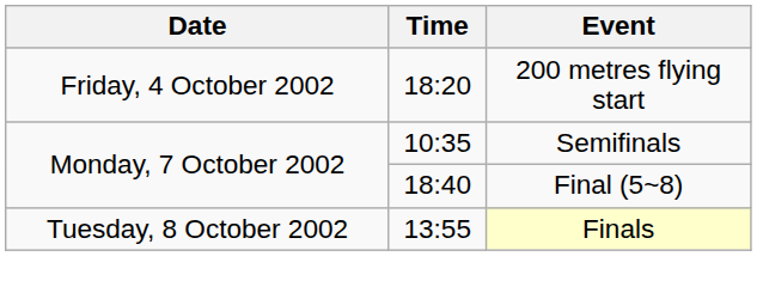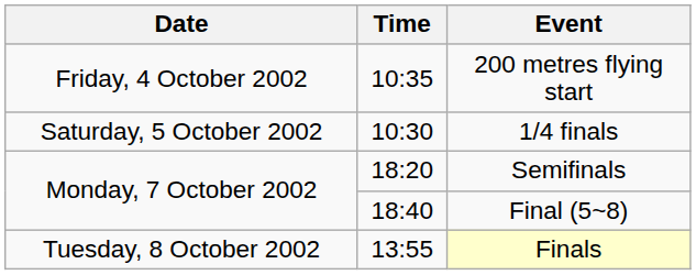 <table class = "wikitable" style="text-align:center;">
 <tr>
 <th width=220>Date</th>
 <th width=50>Time</th>
 <th width=150>Event</th>
 </tr>
 <tr>
 <td>Friday, 4 October 2002</td>
-<td>18:20</td>
+<td>10:35</td>
 <td>200 metres flying start</td>
 </tr>
 <tr>
+<td>Saturday, 5 October 2002</td>
+<td>10:30</td>
+<td>1/4 finals</td>
+</tr>
+<tr>
 <td rowspan=2>Monday, 7 October 2002</td>
-<td>10:35</td>
+<td>18:20</td>
 <td>Semifinals</td>
 </tr>
 <tr>
 <td>18:40</td>
 <td>Final (5~8)</td>
 </tr>
 <tr>
 <td>Tuesday, 8 October 2002</td>
 <td>13:55</td>
 <td bgcolor=ffffcc>Finals</td>
 </tr>
 </table>
